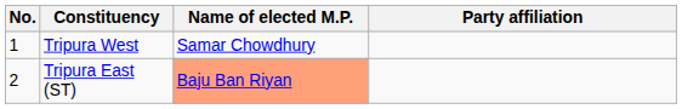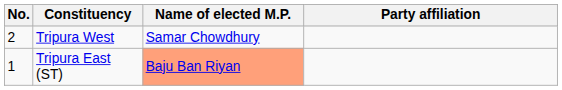 <table class="wikitable">
 <tr style="background:#ccc; text-align:center;">
 <th>No.</th>
 <th style="width:120px">Constituency</th>
 <th style="width:180px">Name of elected M.P.</th>
 <th colspan="2" style="width:18em">Party affiliation</th>
 </tr>
 <tr>
-<td>1</td>
+<td>2</td>
 <td><a href='#'>Tripura West</a></td>
 <td><a href='#'>Samar Chowdhury</a></td>
 <td></td>
 </tr>
 <tr>
-<td>2</td>
+<td>1</td>
 <td><a href='#'>Tripura East</a> (ST)</td>
 <td style="background: lightsalmon;"><a href='#'>Baju Ban Riyan</a></td>
 </tr>
 </table>
